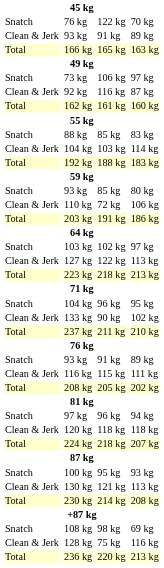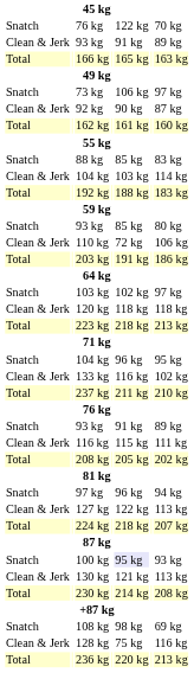 <table>
 <tr>
 <th colspan=7>45 kg</th>
 </tr>
 <tr>
 <td>Snatch</td>
 <td></td>
 <td>76 kg</td>
 <td></td>
 <td>122 kg</td>
 <td></td>
 <td>70 kg</td>
 </tr>
 <tr>
 <td>Clean & Jerk</td>
 <td></td>
 <td>93 kg</td>
 <td></td>
 <td>91 kg</td>
 <td></td>
 <td>89 kg</td>
 </tr>
 <tr bgcolor=ffffcc>
 <td>Total</td>
 <td></td>
 <td>166 kg</td>
 <td></td>
 <td>165 kg</td>
 <td></td>
 <td>163 kg</td>
 </tr>
 <tr>
 <th colspan=7>49 kg</th>
 </tr>
 <tr>
 <td>Snatch</td>
 <td></td>
 <td>73 kg</td>
 <td></td>
 <td>106 kg</td>
 <td></td>
 <td>97 kg</td>
 </tr>
 <tr>
 <td>Clean & Jerk</td>
 <td></td>
 <td>92 kg</td>
 <td></td>
-<td>116 kg</td>
+<td>90 kg</td>
 <td></td>
 <td>87 kg</td>
 </tr>
 <tr bgcolor=ffffcc>
 <td>Total</td>
 <td></td>
 <td>162 kg</td>
 <td></td>
 <td>161 kg</td>
 <td></td>
 <td>160 kg</td>
 </tr>
 <tr>
 <th colspan=7>55 kg</th>
 </tr>
 <tr>
 <td>Snatch</td>
 <td></td>
 <td>88 kg</td>
 <td></td>
 <td>85 kg</td>
 <td></td>
 <td>83 kg</td>
 </tr>
 <tr>
 <td>Clean & Jerk</td>
 <td></td>
 <td>104 kg</td>
 <td></td>
 <td>103 kg</td>
 <td></td>
 <td>114 kg</td>
 </tr>
 <tr bgcolor=ffffcc>
 <td>Total</td>
 <td></td>
 <td>192 kg</td>
 <td></td>
 <td>188 kg</td>
 <td></td>
 <td>183 kg</td>
 </tr>
 <tr>
 <th colspan=7>59 kg</th>
 </tr>
 <tr>
 <td>Snatch</td>
 <td></td>
 <td>93 kg</td>
 <td></td>
 <td>85 kg</td>
 <td></td>
 <td>80 kg</td>
 </tr>
 <tr>
 <td>Clean & Jerk</td>
 <td></td>
 <td>110 kg</td>
 <td></td>
 <td>72 kg</td>
 <td></td>
 <td>106 kg</td>
 </tr>
 <tr bgcolor=ffffcc>
 <td>Total</td>
 <td></td>
 <td>203 kg</td>
 <td></td>
 <td>191 kg</td>
 <td></td>
 <td>186 kg</td>
 </tr>
 <tr>
 <th colspan=7>64 kg</th>
 </tr>
 <tr>
 <td>Snatch</td>
 <td></td>
 <td>103 kg</td>
 <td></td>
 <td>102 kg</td>
 <td></td>
 <td>97 kg</td>
 </tr>
 <tr>
 <td>Clean & Jerk</td>
 <td></td>
-<td>127 kg</td>
+<td>120 kg</td>
 <td></td>
-<td>122 kg</td>
+<td>118 kg</td>
 <td></td>
-<td>113 kg</td>
+<td>118 kg</td>
 </tr>
 <tr bgcolor=ffffcc>
 <td>Total</td>
 <td></td>
 <td>223 kg</td>
 <td></td>
 <td>218 kg</td>
 <td></td>
 <td>213 kg</td>
 </tr>
 <tr>
 <th colspan=7>71 kg</th>
 </tr>
 <tr>
 <td>Snatch</td>
 <td></td>
 <td>104 kg</td>
 <td></td>
 <td>96 kg</td>
 <td></td>
 <td>95 kg</td>
 </tr>
 <tr>
 <td>Clean & Jerk</td>
 <td></td>
 <td>133 kg</td>
 <td></td>
-<td>90 kg</td>
+<td>116 kg</td>
 <td></td>
 <td>102 kg</td>
 </tr>
 <tr bgcolor=ffffcc>
 <td>Total</td>
 <td></td>
 <td>237 kg</td>
 <td></td>
 <td>211 kg</td>
 <td></td>
 <td>210 kg</td>
 </tr>
 <tr>
 <th colspan=7>76 kg</th>
 </tr>
 <tr>
 <td>Snatch</td>
 <td></td>
 <td>93 kg</td>
 <td></td>
 <td>91 kg</td>
 <td></td>
 <td>89 kg</td>
 </tr>
 <tr>
 <td>Clean & Jerk</td>
 <td></td>
 <td>116 kg</td>
 <td></td>
 <td>115 kg</td>
 <td></td>
 <td>111 kg</td>
 </tr>
 <tr bgcolor=ffffcc>
 <td>Total</td>
 <td></td>
 <td>208 kg</td>
 <td></td>
 <td>205 kg</td>
 <td></td>
 <td>202 kg</td>
 </tr>
 <tr>
 <th colspan=7>81 kg</th>
 </tr>
 <tr>
 <td>Snatch</td>
 <td></td>
 <td>97 kg</td>
 <td></td>
 <td>96 kg</td>
 <td></td>
 <td>94 kg</td>
 </tr>
 <tr>
 <td>Clean & Jerk</td>
 <td></td>
-<td>120 kg</td>
+<td>127 kg</td>
 <td></td>
-<td>118 kg</td>
+<td>122 kg</td>
 <td></td>
-<td>118 kg</td>
+<td>113 kg</td>
 </tr>
 <tr bgcolor=ffffcc>
 <td>Total</td>
 <td></td>
 <td>224 kg</td>
 <td></td>
 <td>218 kg</td>
 <td></td>
 <td>207 kg</td>
 </tr>
 <tr>
 <th colspan=7>87 kg</th>
 </tr>
 <tr>
 <td>Snatch</td>
 <td></td>
 <td>100 kg</td>
 <td></td>
-<td>95 kg</td>
+<td style="background: lavender;">95 kg</td>
 <td></td>
 <td>93 kg</td>
 </tr>
 <tr>
 <td>Clean & Jerk</td>
 <td></td>
 <td>130 kg</td>
 <td></td>
 <td>121 kg</td>
 <td></td>
 <td>113 kg</td>
 </tr>
 <tr bgcolor=ffffcc>
 <td>Total</td>
 <td></td>
 <td>230 kg</td>
 <td></td>
 <td>214 kg</td>
 <td></td>
 <td>208 kg</td>
 </tr>
 <tr>
 <th colspan=7>+87 kg</th>
 </tr>
 <tr>
 <td>Snatch</td>
 <td></td>
 <td>108 kg</td>
 <td></td>
 <td>98 kg</td>
 <td></td>
 <td>69 kg</td>
 </tr>
 <tr>
 <td>Clean & Jerk</td>
 <td></td>
 <td>128 kg</td>
 <td></td>
 <td>75 kg</td>
 <td></td>
 <td>116 kg</td>
 </tr>
 <tr bgcolor=ffffcc>
 <td>Total</td>
 <td></td>
 <td>236 kg</td>
 <td></td>
 <td>220 kg</td>
 <td></td>
 <td>213 kg</td>
 </tr>
 </table>
